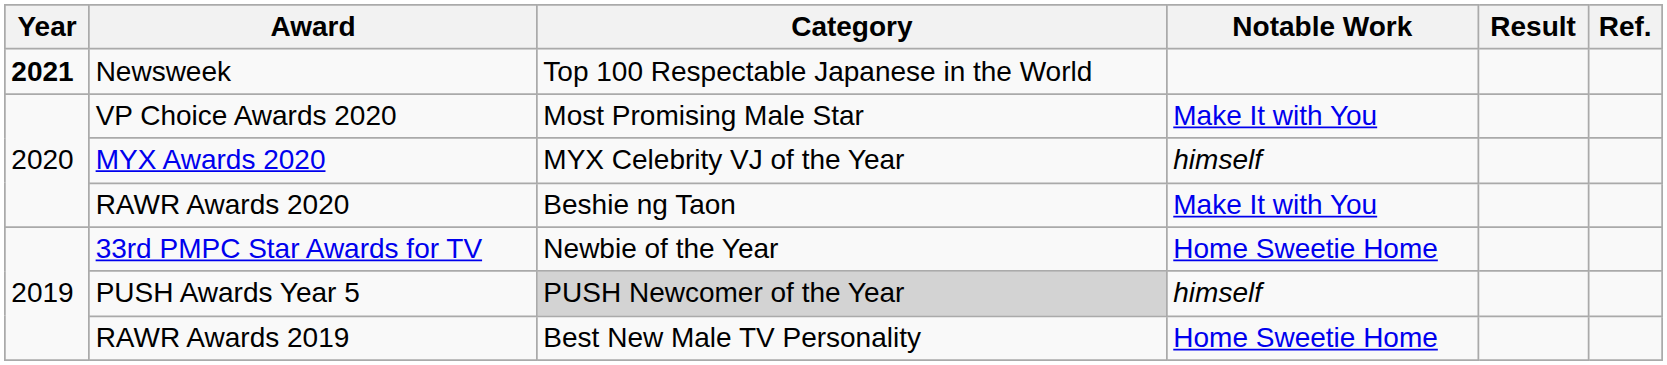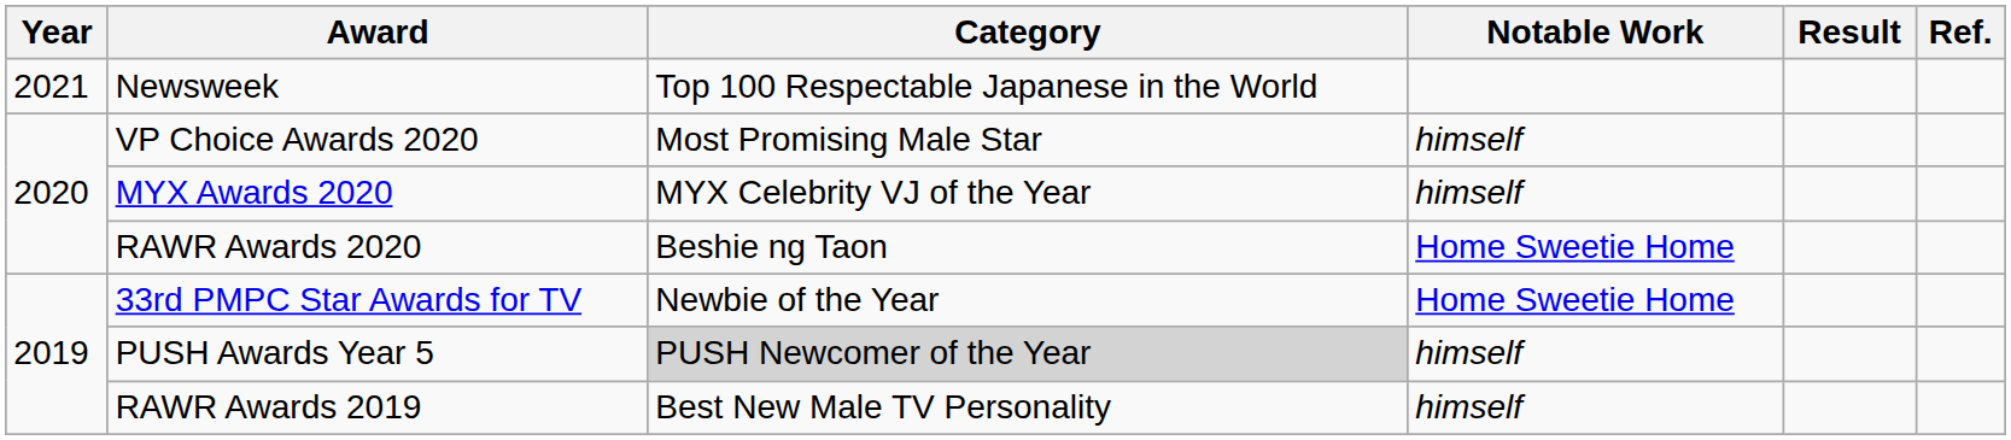 <table class="wikitable" style="width:75%;" style="text-align:center">
 <tr>
 <th>Year</th>
 <th>Award</th>
 <th>Category</th>
 <th>Notable Work</th>
 <th>Result</th>
 <th>Ref.</th>
 </tr>
 <tr>
-<td><strong>2021</strong></td>
+<td>2021</td>
 <td>Newsweek</td>
 <td>Top 100 Respectable Japanese in the World</td>
 <td></td>
 <td></td>
 <td></td>
 </tr>
 <tr>
 <td rowspan="3">2020</td>
 <td>VP Choice Awards 2020</td>
 <td>Most Promising Male Star</td>
-<td><a href='#'>Make It with You</a></td>
+<td><em>himself</em></td>
 <td></td>
 <td></td>
 </tr>
 <tr>
 <td><a href='#'>MYX Awards 2020</a></td>
 <td>MYX Celebrity VJ of the Year</td>
 <td><em>himself</em></td>
 <td></td>
 <td></td>
 </tr>
 <tr>
 <td>RAWR Awards 2020</td>
 <td>Beshie ng Taon</td>
-<td><a href='#'>Make It with You</a></td>
+<td><a href='#'>Home Sweetie Home</a></td>
 <td></td>
 <td></td>
 </tr>
 <tr>
 <td rowspan="3">2019</td>
 <td><a href='#'>33rd PMPC Star Awards for TV</a></td>
 <td>Newbie of the Year</td>
 <td><a href='#'>Home Sweetie Home</a></td>
 <td></td>
 <td></td>
 </tr>
 <tr>
 <td>PUSH Awards Year 5</td>
 <td style="background: lightgrey;">PUSH Newcomer of the Year</td>
 <td><em>himself</em></td>
 <td></td>
 <td></td>
 </tr>
 <tr>
 <td rowspan="3">RAWR Awards 2019</td>
 <td>Best New Male TV Personality</td>
-<td><a href='#'>Home Sweetie Home</a></td>
+<td><em>himself</em></td>
 <td></td>
 <td></td>
 </tr>
 </table>
